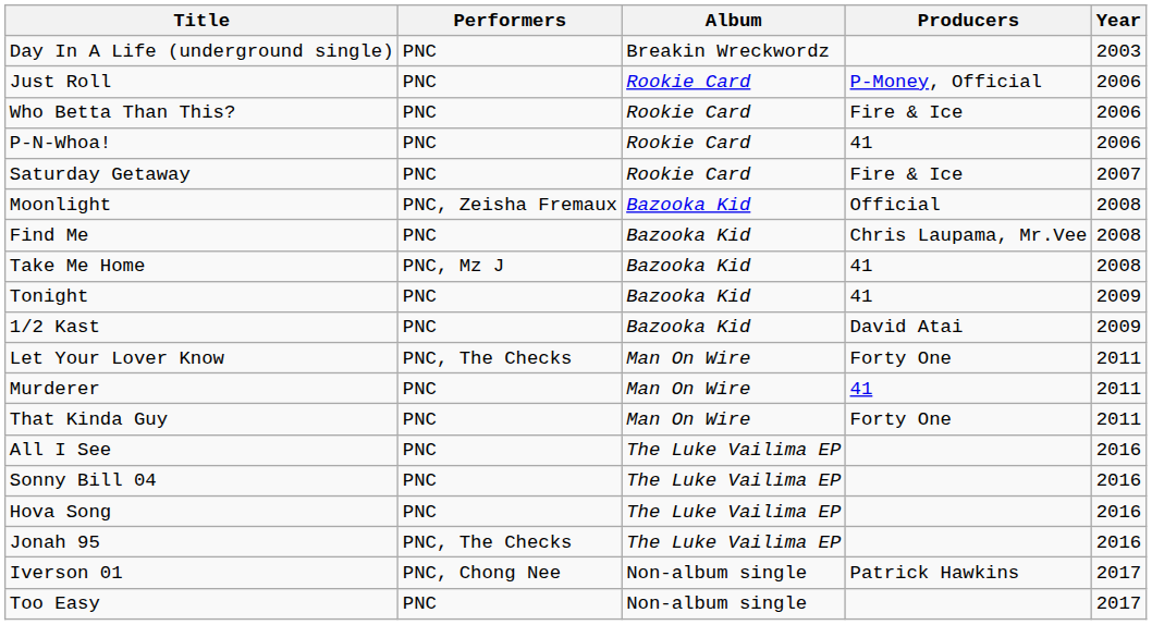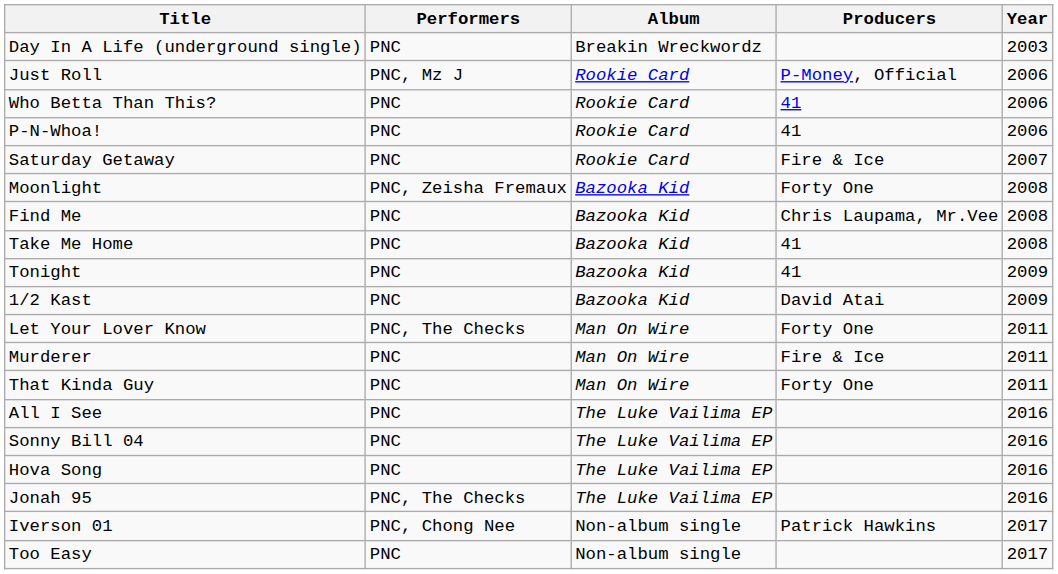 <table class="wikitable mw-collapsible">
 <tr>
 <th>Title</th>
 <th>Performers</th>
 <th>Album</th>
 <th>Producers</th>
 <th>Year</th>
 </tr>
 <tr>
 <td>Day In A Life (underground single)</td>
 <td>PNC</td>
 <td>Breakin Wreckwordz</td>
 <td></td>
 <td>2003</td>
 </tr>
 <tr>
 <td>Just Roll</td>
-<td>PNC</td>
+<td>PNC, Mz J</td>
 <td><em><a href='#'>Rookie Card</a></em></td>
 <td><a href='#'>P-Money</a>, Official</td>
 <td>2006</td>
 </tr>
 <tr>
 <td>Who Betta Than This?</td>
 <td>PNC</td>
 <td><em>Rookie Card</em></td>
-<td>Fire & Ice</td>
+<td><a href='#'>41</a></td>
 <td>2006</td>
 </tr>
 <tr>
 <td>P-N-Whoa!</td>
 <td>PNC</td>
 <td><em>Rookie Card</em></td>
 <td>41</td>
 <td>2006</td>
 </tr>
 <tr>
 <td>Saturday Getaway</td>
 <td>PNC</td>
 <td><em>Rookie Card</em></td>
 <td>Fire & Ice</td>
 <td>2007</td>
 </tr>
 <tr>
 <td>Moonlight</td>
 <td>PNC, Zeisha Fremaux</td>
 <td><em><a href='#'>Bazooka Kid</a></em></td>
-<td>Official</td>
+<td>Forty One</td>
 <td>2008</td>
 </tr>
 <tr>
 <td>Find Me</td>
 <td>PNC</td>
 <td><em>Bazooka Kid</em></td>
 <td>Chris Laupama, Mr.Vee</td>
 <td>2008</td>
 </tr>
 <tr>
 <td>Take Me Home</td>
-<td>PNC, Mz J</td>
+<td>PNC</td>
 <td><em>Bazooka Kid</em></td>
 <td>41</td>
 <td>2008</td>
 </tr>
 <tr>
 <td>Tonight</td>
 <td>PNC</td>
 <td><em>Bazooka Kid</em></td>
 <td>41</td>
 <td>2009</td>
 </tr>
 <tr>
 <td>1/2 Kast</td>
 <td>PNC</td>
 <td><em>Bazooka Kid</em></td>
 <td>David Atai</td>
 <td>2009</td>
 </tr>
 <tr>
 <td>Let Your Lover Know</td>
 <td>PNC, The Checks</td>
 <td><em>Man On Wire</em></td>
 <td>Forty One</td>
 <td>2011</td>
 </tr>
 <tr>
 <td>Murderer</td>
 <td>PNC</td>
 <td><em>Man On Wire</em></td>
-<td><a href='#'>41</a></td>
+<td>Fire & Ice</td>
 <td>2011</td>
 </tr>
 <tr>
 <td>That Kinda Guy</td>
 <td>PNC</td>
 <td><em>Man On Wire</em></td>
 <td>Forty One</td>
 <td>2011</td>
 </tr>
 <tr>
 <td>All I See</td>
 <td>PNC</td>
 <td><em>The Luke Vailima EP</em></td>
 <td></td>
 <td>2016</td>
 </tr>
 <tr>
 <td>Sonny Bill 04</td>
 <td>PNC</td>
 <td><em>The Luke Vailima EP</em></td>
 <td></td>
 <td>2016</td>
 </tr>
 <tr>
 <td>Hova Song</td>
 <td>PNC</td>
 <td><em>The Luke Vailima EP</em></td>
 <td></td>
 <td>2016</td>
 </tr>
 <tr>
 <td>Jonah 95</td>
 <td>PNC, The Checks</td>
 <td><em>The Luke Vailima EP</em></td>
 <td></td>
 <td>2016</td>
 </tr>
 <tr>
 <td>Iverson 01</td>
 <td>PNC, Chong Nee</td>
 <td>Non-album single</td>
 <td>Patrick Hawkins</td>
 <td>2017</td>
 </tr>
 <tr>
 <td>Too Easy</td>
 <td>PNC</td>
 <td>Non-album single</td>
 <td></td>
 <td>2017</td>
 </tr>
 </table>
